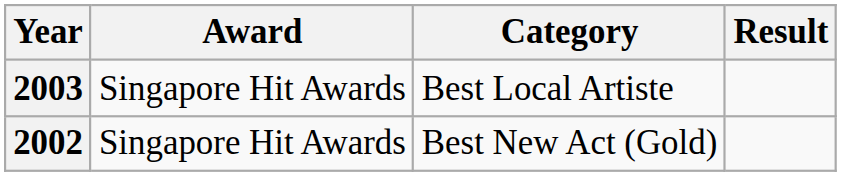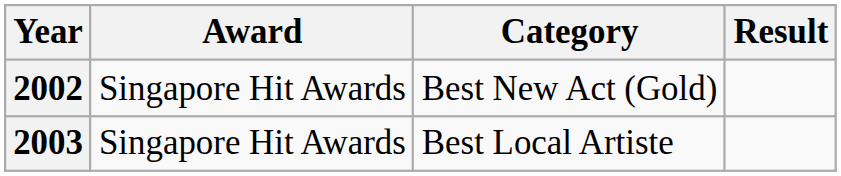 <table class="wikitable sortable">
 <tr>
 <th>Year</th>
 <th>Award</th>
 <th>Category</th>
 <th>Result</th>
 </tr>
 <tr>
+<th>2002</th>
+<td>Singapore Hit Awards</td>
+<td>Best New Act (Gold)</td>
+<td></td>
+</tr>
+<tr>
 <th>2003</th>
 <td>Singapore Hit Awards</td>
 <td>Best Local Artiste</td>
 <td></td>
 </tr>
-<tr>
-<th>2002</th>
-<td>Singapore Hit Awards</td>
-<td>Best New Act (Gold)</td>
-<td></td>
-</tr>
 </table>
